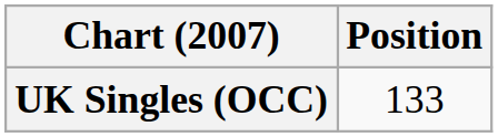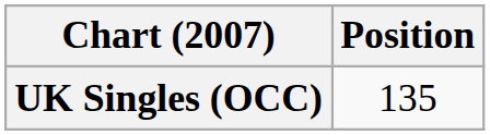 <table class="wikitable plainrowheaders" style="text-align:center">
 <tr>
 <th scope="col">Chart (2007)</th>
 <th scope="col">Position</th>
 </tr>
 <tr>
 <th scope="row">UK Singles (OCC)</th>
-<td>133</td>
+<td>135</td>
 </tr>
 </table>
